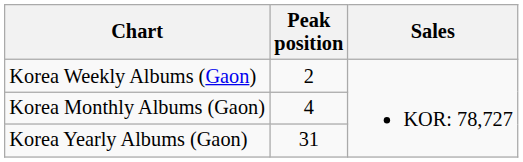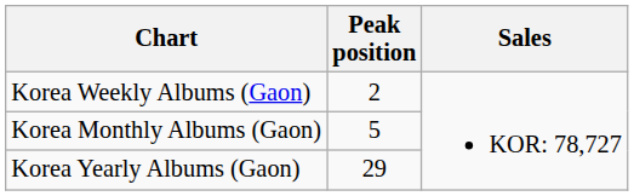 <table class="wikitable">
 <tr>
 <th>Chart</th>
 <th>Peak<br>position</th>
 <th>Sales</th>
 </tr>
 <tr>
 <td>Korea Weekly Albums (<a href='#'>Gaon</a>)</td>
 <td style="text-align:center">2</td>
 <td rowspan="3"><br><ul><li>KOR: 78,727</li></ul></td>
 </tr>
 <tr>
 <td>Korea Monthly Albums (Gaon)</td>
-<td style="text-align:center">4</td>
+<td style="text-align:center">5</td>
 </tr>
 <tr>
 <td>Korea Yearly Albums (Gaon)</td>
-<td style="text-align:center">31</td>
+<td style="text-align:center">29</td>
 </tr>
 </table>
